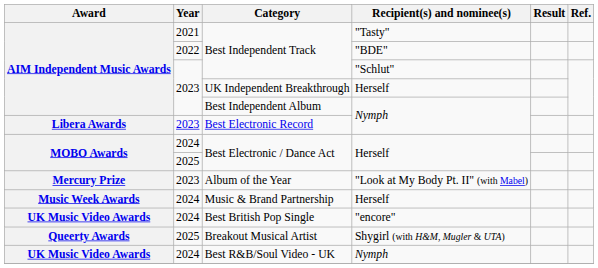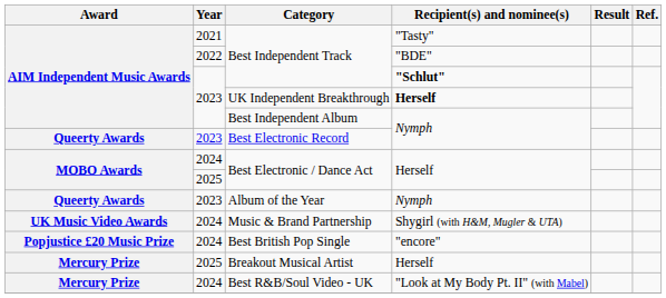 <table class="wikitable sortable plainrowheaders">
 <tr>
 <th scope="col">Award</th>
 <th scope="col">Year</th>
 <th scope="col">Category</th>
 <th scope="col">Recipient(s) and nominee(s)</th>
 <th scope="col">Result</th>
 <th scope="col">Ref.</th>
 </tr>
 <tr>
 <th scope="row" rowspan="5"><a href='#'>AIM Independent Music Awards</a></th>
 <td align="center">2021</td>
 <td rowspan="3">Best Independent Track</td>
 <td>"Tasty"</td>
 <td></td>
 <td align="center"></td>
 </tr>
 <tr>
 <td align="center">2022</td>
 <td>"BDE" </td>
 <td></td>
 <td align="center"></td>
 </tr>
 <tr>
 <td align="center" rowspan="3">2023</td>
-<td>"Schlut"</td>
+<td><strong>"Schlut"</strong></td>
 <td></td>
 <td align="center" rowspan="3"></td>
 </tr>
 <tr>
 <td>UK Independent Breakthrough</td>
-<td>Herself</td>
+<td><strong>Herself</strong></td>
 <td></td>
 </tr>
 <tr>
 <td>Best Independent Album</td>
 <td rowspan="2"><em>Nymph</em></td>
 <td></td>
 </tr>
 <tr>
-<th scope="row"><a href='#'>Libera Awards</a></th>
+<th scope="row"><a href='#'>Queerty Awards</a></th>
 <td align="center"><a href='#'>2023</a></td>
 <td><a href='#'>Best Electronic Record</a></td>
 <td></td>
 <td align="center"></td>
 </tr>
 <tr>
 <th scope="row" rowspan=2><a href='#'>MOBO Awards</a></th>
 <td align=center>2024</td>
 <td rowspan=2>Best Electronic / Dance Act</td>
 <td rowspan=2>Herself</td>
 <td></td>
 <td align=center></td>
 </tr>
 <tr>
 <td align=center>2025</td>
 <td></td>
 <td align=center></td>
 </tr>
 <tr>
-<th scope="row"><a href='#'>Mercury Prize</a></th>
+<th scope="row"><a href='#'>Queerty Awards</a></th>
 <td align="center">2023</td>
 <td>Album of the Year</td>
-<td>"Look at My Body Pt. II" <small>(with <a href='#'>Mabel</a>)</small></td>
+<td><em>Nymph</em></td>
 <td></td>
 <td align="center"></td>
 </tr>
 <tr>
-<th scope="row"><a href='#'>Music Week Awards</a></th>
+<th scope="row"><a href='#'>UK Music Video Awards</a></th>
 <td align="center">2024</td>
 <td>Music & Brand Partnership</td>
-<td>Herself</td>
+<td>Shygirl <small>(with <em>H&M</em>, <em>Mugler</em> & <em>UTA</em>)</small></td>
 <td></td>
 <td></td>
 </tr>
 <tr>
-<th scope="row"><a href='#'>UK Music Video Awards</a></th>
+<th scope="row"><a href='#'>Popjustice £20 Music Prize</a></th>
 <td align=center>2024</td>
 <td>Best British Pop Single</td>
 <td>"encore" </td>
 <td></td>
 <td align=center></td>
 </tr>
 <tr>
-<th scope="row"><a href='#'>Queerty Awards</a></th>
+<th scope="row"><a href='#'>Mercury Prize</a></th>
 <td align="center">2025</td>
 <td>Breakout Musical Artist</td>
-<td>Shygirl <small>(with <em>H&M</em>, <em>Mugler</em> & <em>UTA</em>)</small></td>
+<td>Herself</td>
 <td></td>
 <td align="center"></td>
 </tr>
 <tr>
-<th scope="row"><a href='#'>UK Music Video Awards</a></th>
+<th scope="row"><a href='#'>Mercury Prize</a></th>
 <td align=center>2024</td>
 <td>Best R&B/Soul Video - UK</td>
-<td><em>Nymph</em></td>
+<td>"Look at My Body Pt. II" <small>(with <a href='#'>Mabel</a>)</small></td>
 <td></td>
 <td align=center></td>
 </tr>
 <tr>
 </tr>
 </table>
